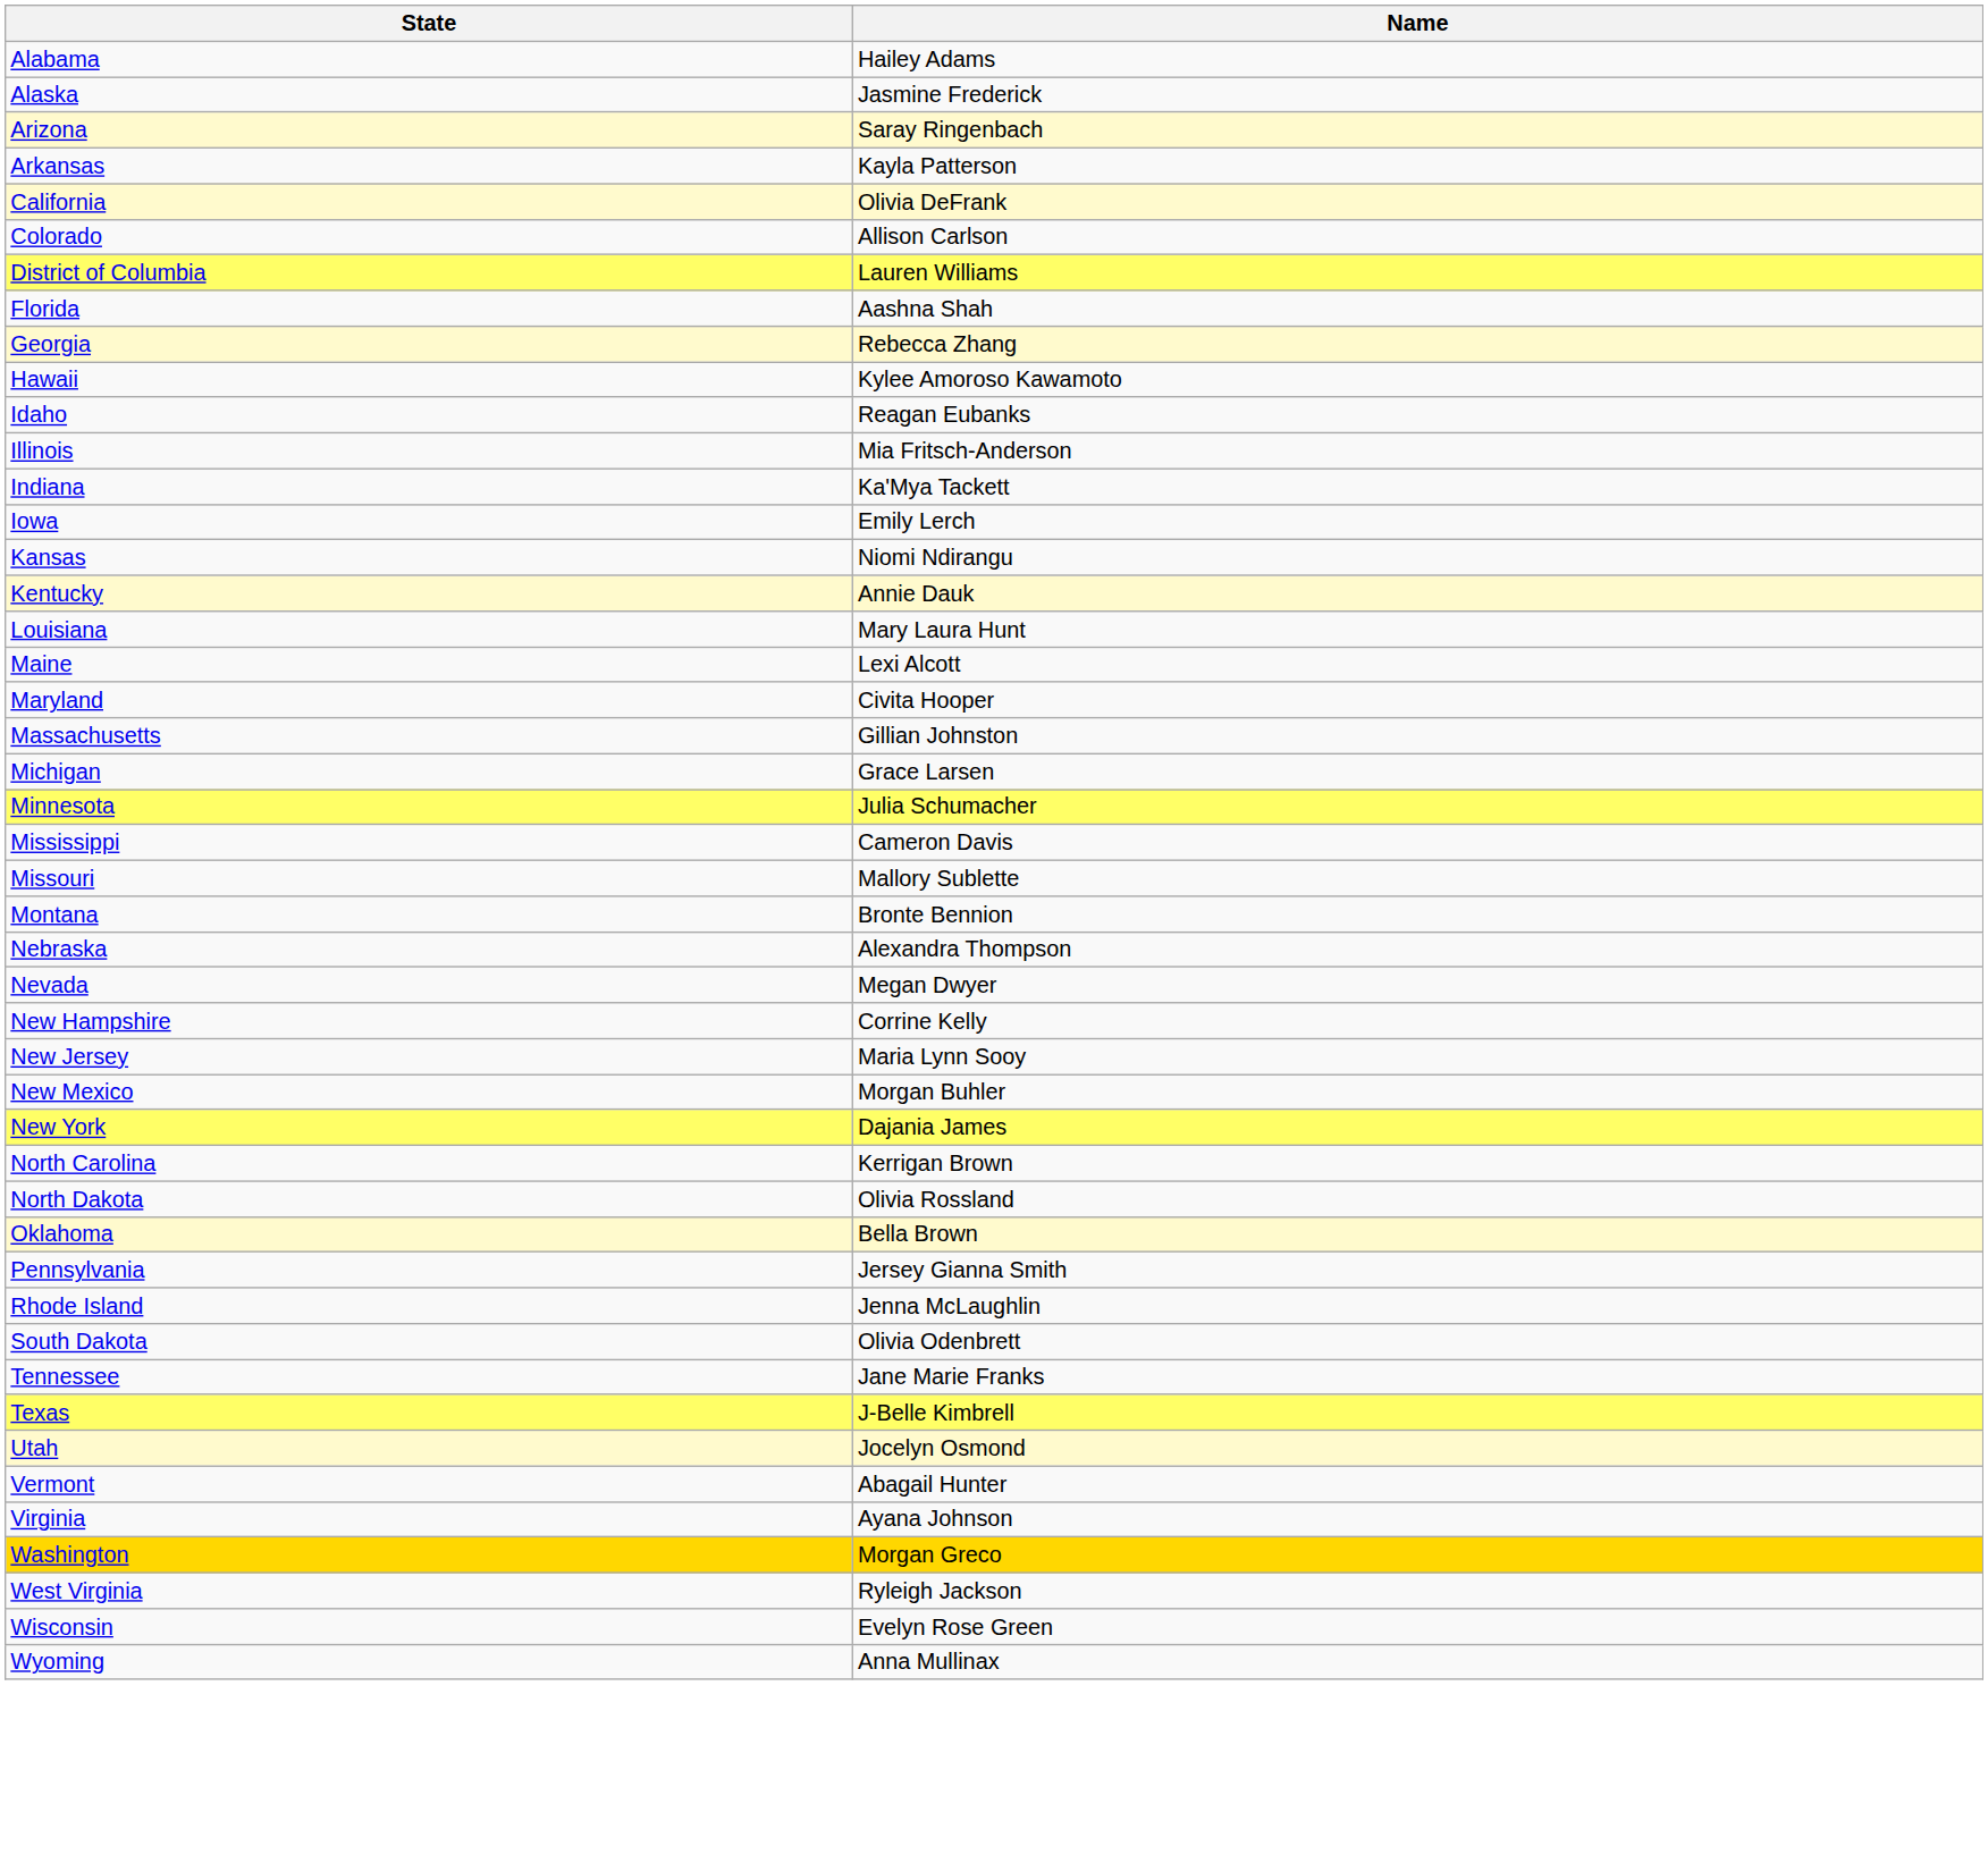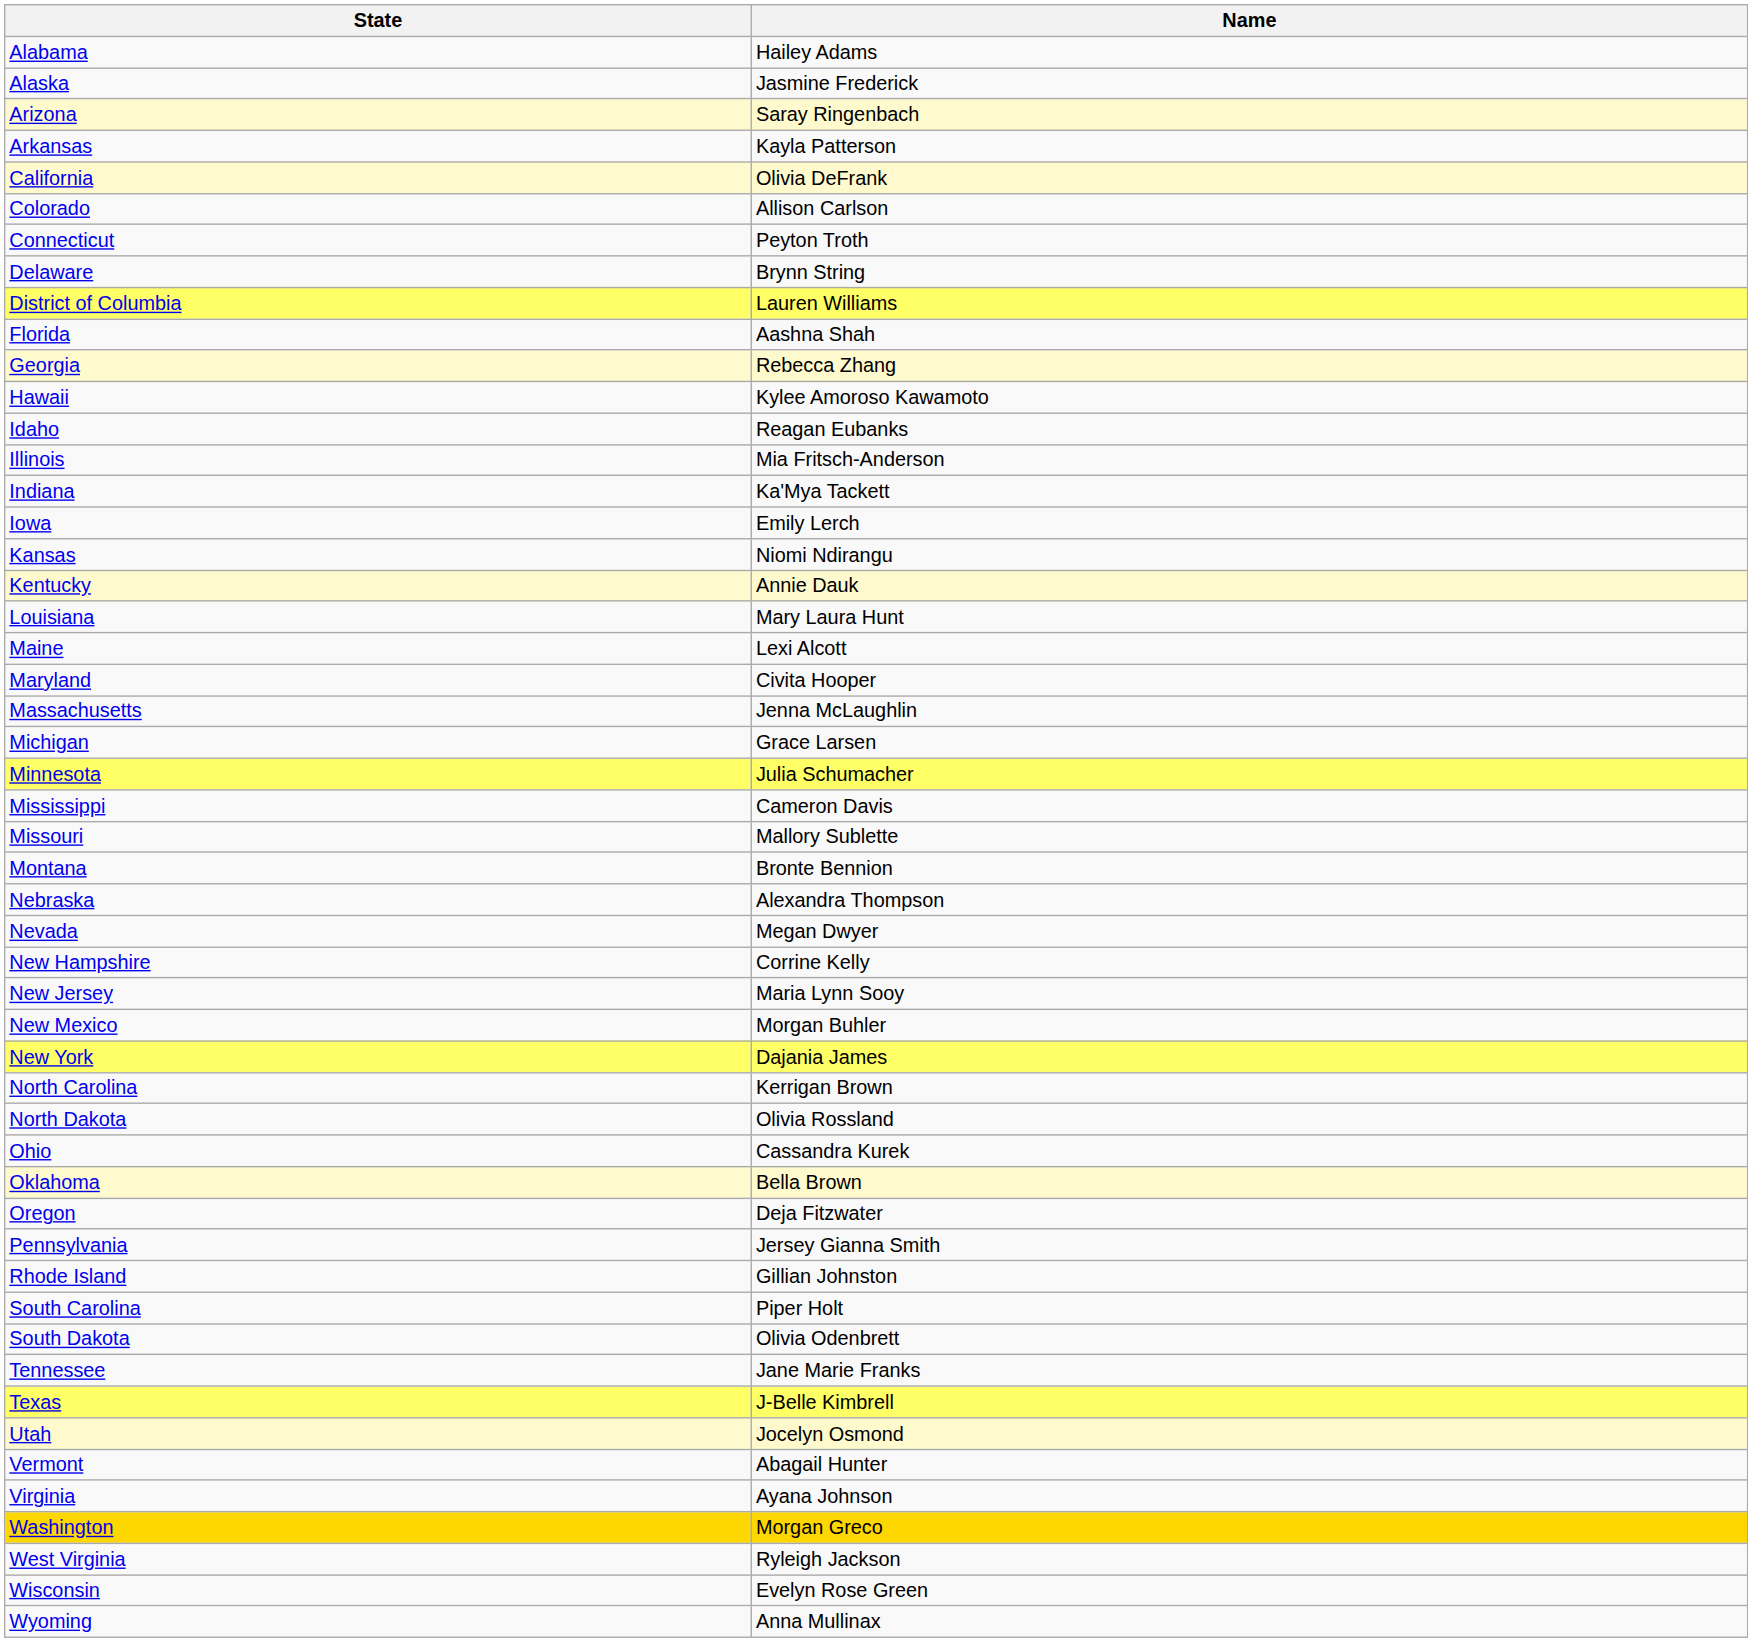 <table class="wikitable sortable" style="font-size:90%; width:100%">
 <tr>
 <th>State</th>
 <th>Name</th>
 </tr>
 <tr>
 <td> <a href='#'>Alabama</a></td>
 <td>Hailey Adams</td>
 </tr>
 <tr>
 <td> <a href='#'>Alaska</a></td>
 <td>Jasmine Frederick</td>
 </tr>
 <tr style="background-color:#FFFACD;">
 <td> <a href='#'>Arizona</a></td>
 <td>Saray Ringenbach</td>
 </tr>
 <tr>
 <td> <a href='#'>Arkansas</a></td>
 <td>Kayla Patterson</td>
 </tr>
 <tr style="background-color:#FFFACD;">
 <td> <a href='#'>California</a></td>
 <td>Olivia DeFrank</td>
 </tr>
 <tr>
 <td> <a href='#'>Colorado</a></td>
 <td>Allison Carlson</td>
+</tr>
+<tr>
+<td> <a href='#'>Connecticut</a></td>
+<td>Peyton Troth</td>
+</tr>
+<tr>
+<td> <a href='#'>Delaware</a></td>
+<td>Brynn String</td>
 </tr>
 <tr style="background-color:#FFFF66;">
 <td> <a href='#'>District of Columbia</a></td>
 <td>Lauren Williams</td>
 </tr>
 <tr>
 <td> <a href='#'>Florida</a></td>
 <td>Aashna Shah</td>
 </tr>
 <tr style="background-color:#FFFACD;">
 <td> <a href='#'>Georgia</a></td>
 <td>Rebecca Zhang</td>
 </tr>
 <tr>
 <td> <a href='#'>Hawaii</a></td>
 <td>Kylee Amoroso Kawamoto</td>
 </tr>
 <tr>
 <td> <a href='#'>Idaho</a></td>
 <td>Reagan Eubanks</td>
 </tr>
 <tr>
 <td> <a href='#'>Illinois</a></td>
 <td>Mia Fritsch-Anderson</td>
 </tr>
 <tr>
 <td> <a href='#'>Indiana</a></td>
 <td>Ka'Mya Tackett</td>
 </tr>
 <tr>
 <td> <a href='#'>Iowa</a></td>
 <td>Emily Lerch</td>
 </tr>
 <tr>
 <td> <a href='#'>Kansas</a></td>
 <td>Niomi Ndirangu</td>
 </tr>
 <tr style="background-color:#FFFACD;">
 <td> <a href='#'>Kentucky</a></td>
 <td>Annie Dauk</td>
 </tr>
 <tr>
 <td> <a href='#'>Louisiana</a></td>
 <td>Mary Laura Hunt</td>
 </tr>
 <tr>
 <td> <a href='#'>Maine</a></td>
 <td>Lexi Alcott</td>
 </tr>
 <tr>
 <td> <a href='#'>Maryland</a></td>
 <td>Civita Hooper</td>
 </tr>
 <tr>
 <td> <a href='#'>Massachusetts</a></td>
-<td>Gillian Johnston</td>
+<td>Jenna McLaughlin</td>
 </tr>
 <tr>
 <td> <a href='#'>Michigan</a></td>
 <td>Grace Larsen</td>
 </tr>
 <tr style="background-color:#FFFF66;">
 <td> <a href='#'>Minnesota</a></td>
 <td>Julia Schumacher</td>
 </tr>
 <tr>
 <td> <a href='#'>Mississippi</a></td>
 <td>Cameron Davis</td>
 </tr>
 <tr>
 <td> <a href='#'>Missouri</a></td>
 <td>Mallory Sublette</td>
 </tr>
 <tr>
 <td> <a href='#'>Montana</a></td>
 <td>Bronte Bennion</td>
 </tr>
 <tr>
 <td> <a href='#'>Nebraska</a></td>
 <td>Alexandra Thompson</td>
 </tr>
 <tr>
 <td> <a href='#'>Nevada</a></td>
 <td>Megan Dwyer</td>
 </tr>
 <tr>
 <td> <a href='#'>New Hampshire</a></td>
 <td>Corrine Kelly</td>
 </tr>
 <tr>
 <td> <a href='#'>New Jersey</a></td>
 <td>Maria Lynn Sooy</td>
 </tr>
 <tr>
 <td> <a href='#'>New Mexico</a></td>
 <td>Morgan Buhler</td>
 </tr>
 <tr style="background-color:#FFFF66;">
 <td> <a href='#'>New York</a></td>
 <td>Dajania James</td>
 </tr>
 <tr>
 <td> <a href='#'>North Carolina</a></td>
 <td>Kerrigan Brown</td>
 </tr>
 <tr>
 <td> <a href='#'>North Dakota</a></td>
 <td>Olivia Rossland</td>
 </tr>
+<tr>
+<td> <a href='#'>Ohio</a></td>
+<td>Cassandra Kurek</td>
+</tr>
 <tr style="background-color:#FFFACD;">
 <td> <a href='#'>Oklahoma</a></td>
 <td>Bella Brown</td>
+</tr>
+<tr>
+<td> <a href='#'>Oregon</a></td>
+<td>Deja Fitzwater</td>
 </tr>
 <tr>
 <td> <a href='#'>Pennsylvania</a></td>
 <td>Jersey Gianna Smith</td>
 </tr>
 <tr>
 <td> <a href='#'>Rhode Island</a></td>
-<td>Jenna McLaughlin</td>
+<td>Gillian Johnston</td>
+</tr>
+<tr>
+<td> <a href='#'>South Carolina</a></td>
+<td>Piper Holt</td>
 </tr>
 <tr>
 <td> <a href='#'>South Dakota</a></td>
 <td>Olivia Odenbrett</td>
 </tr>
 <tr>
 <td> <a href='#'>Tennessee</a></td>
 <td>Jane Marie Franks</td>
 </tr>
 <tr style="background-color:#FFFF66;">
 <td> <a href='#'>Texas</a></td>
 <td>J-Belle Kimbrell</td>
 </tr>
 <tr style="background-color:#FFFACD;">
 <td> <a href='#'>Utah</a></td>
 <td>Jocelyn Osmond</td>
 </tr>
 <tr>
 <td> <a href='#'>Vermont</a></td>
 <td>Abagail Hunter</td>
 </tr>
 <tr>
 <td> <a href='#'>Virginia</a></td>
 <td>Ayana Johnson</td>
 </tr>
 <tr style="background-color:gold;">
 <td> <a href='#'>Washington</a></td>
 <td>Morgan Greco</td>
 </tr>
 <tr>
 <td> <a href='#'>West Virginia</a></td>
 <td>Ryleigh Jackson</td>
 </tr>
 <tr>
 <td> <a href='#'>Wisconsin</a></td>
 <td>Evelyn Rose Green</td>
 </tr>
 <tr>
 <td> <a href='#'>Wyoming</a></td>
 <td>Anna Mullinax</td>
 </tr>
 </table>
